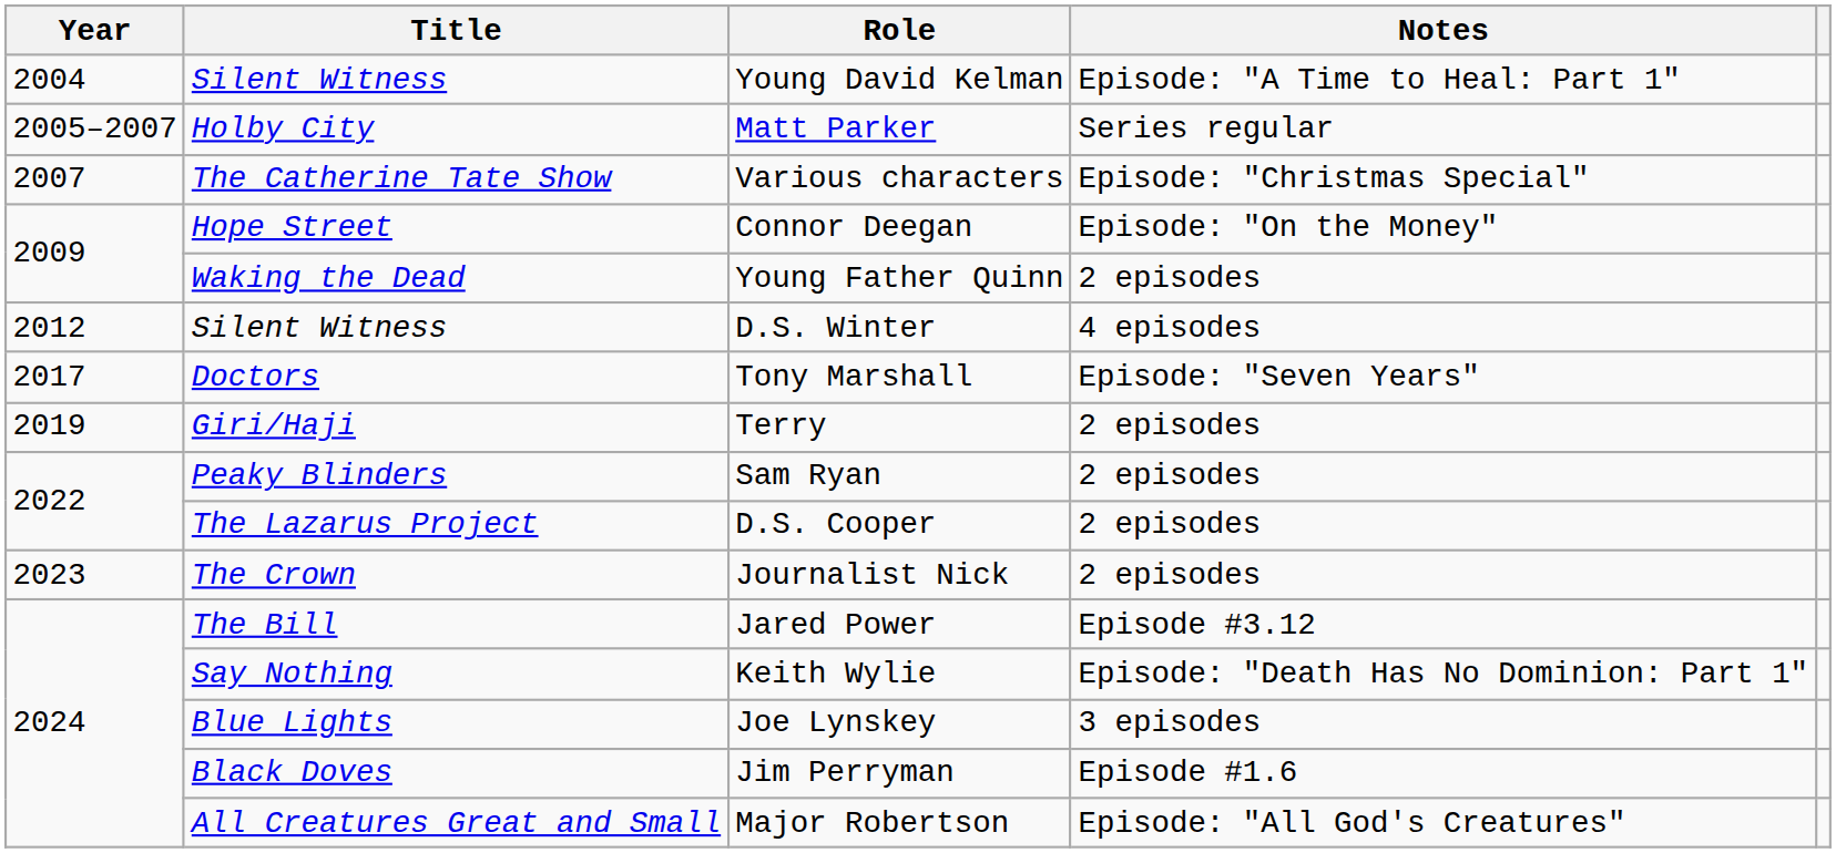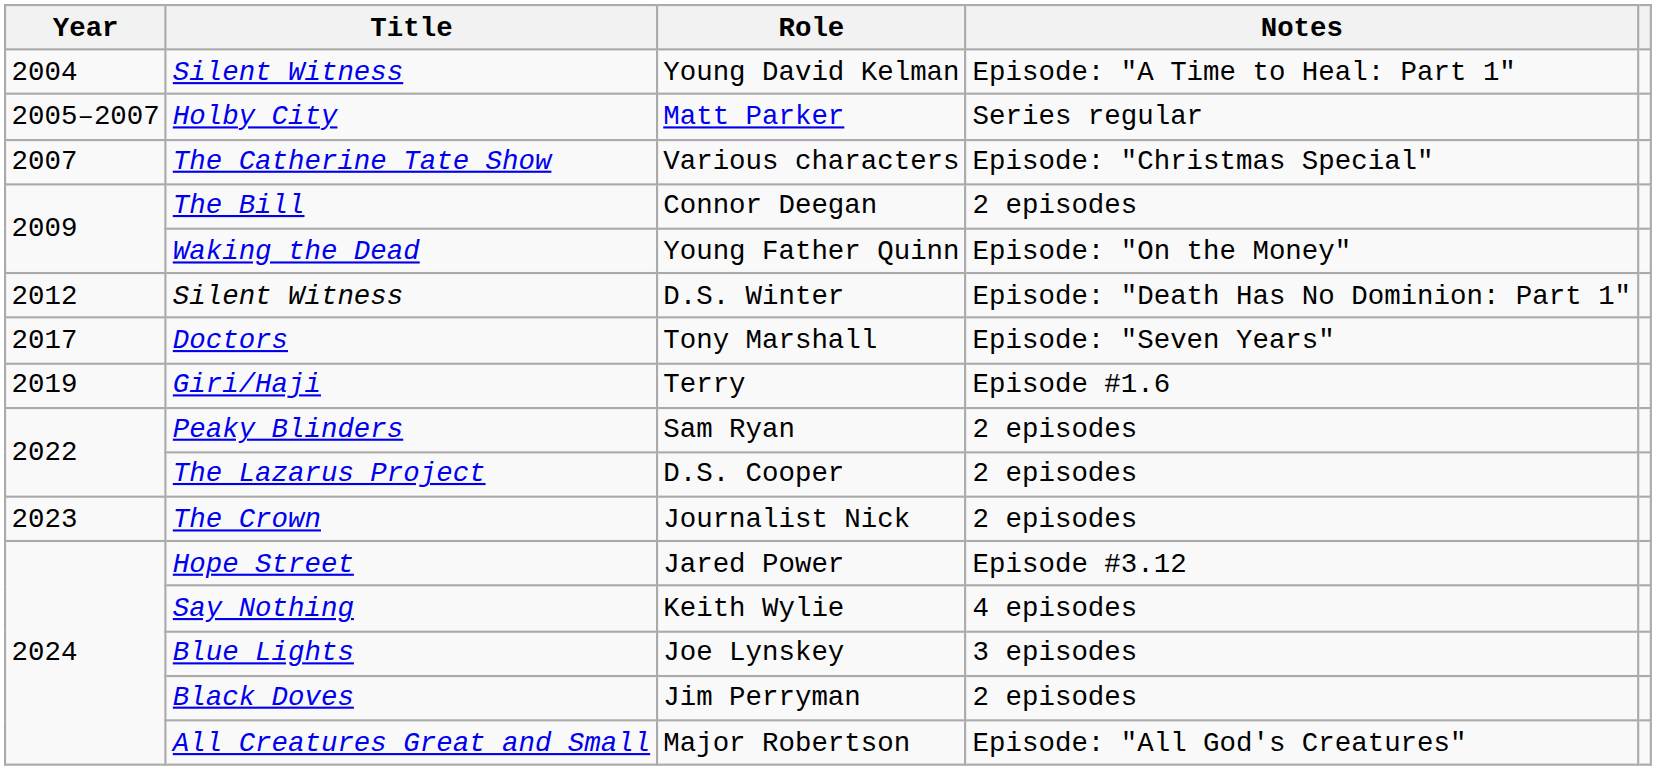 <table class="wikitable sortable">
 <tr>
 <th>Year</th>
 <th>Title</th>
 <th>Role</th>
 <th class="unsortable">Notes</th>
 <th class="unsortable"></th>
 </tr>
 <tr>
 <td>2004</td>
 <td><em><a href='#'>Silent Witness</a></em></td>
 <td>Young David Kelman</td>
 <td>Episode: "A Time to Heal: Part 1"</td>
 <td></td>
 </tr>
 <tr>
 <td>2005–2007</td>
 <td><em><a href='#'>Holby City</a></em></td>
 <td><a href='#'>Matt Parker</a></td>
 <td>Series regular</td>
 <td></td>
 </tr>
 <tr>
 <td>2007</td>
 <td><em><a href='#'>The Catherine Tate Show</a></em></td>
 <td>Various characters</td>
 <td>Episode: "Christmas Special"</td>
 <td></td>
 </tr>
 <tr>
 <td rowspan="2">2009</td>
-<td><em><a href='#'>Hope Street</a></em></td>
+<td><em><a href='#'>The Bill</a></em></td>
 <td>Connor Deegan</td>
-<td>Episode: "On the Money"</td>
+<td>2 episodes</td>
 <td></td>
 </tr>
 <tr>
 <td><em><a href='#'>Waking the Dead</a></em></td>
 <td>Young Father Quinn</td>
-<td>2 episodes</td>
+<td>Episode: "On the Money"</td>
 <td></td>
 </tr>
 <tr>
 <td>2012</td>
 <td><em>Silent Witness</em></td>
 <td>D.S. Winter</td>
-<td>4 episodes</td>
+<td>Episode: "Death Has No Dominion: Part 1"</td>
 <td></td>
 </tr>
 <tr>
 <td>2017</td>
 <td><em><a href='#'>Doctors</a></em></td>
 <td>Tony Marshall</td>
 <td>Episode: "Seven Years"</td>
 <td></td>
 </tr>
 <tr>
 <td>2019</td>
 <td><em><a href='#'>Giri/Haji</a></em></td>
 <td>Terry</td>
-<td>2 episodes</td>
+<td>Episode #1.6</td>
 <td></td>
 </tr>
 <tr>
 <td rowspan="2">2022</td>
 <td><em><a href='#'>Peaky Blinders</a></em></td>
 <td>Sam Ryan</td>
 <td>2 episodes</td>
 <td></td>
 </tr>
 <tr>
 <td><em><a href='#'>The Lazarus Project</a></em></td>
 <td>D.S. Cooper</td>
 <td>2 episodes</td>
 <td></td>
 </tr>
 <tr>
 <td>2023</td>
 <td><em><a href='#'>The Crown</a></em></td>
 <td>Journalist Nick</td>
 <td>2 episodes</td>
 <td></td>
 </tr>
 <tr>
 <td rowspan="5">2024</td>
-<td><em><a href='#'>The Bill</a></em></td>
+<td><em><a href='#'>Hope Street</a></em></td>
 <td>Jared Power</td>
 <td>Episode #3.12</td>
 <td></td>
 </tr>
 <tr>
 <td><em><a href='#'>Say Nothing</a></em></td>
 <td>Keith Wylie</td>
-<td>Episode: "Death Has No Dominion: Part 1"</td>
+<td>4 episodes</td>
 <td></td>
 </tr>
 <tr>
 <td><em><a href='#'>Blue Lights</a></em></td>
 <td>Joe Lynskey</td>
 <td>3 episodes</td>
 <td></td>
 </tr>
 <tr>
 <td><em><a href='#'>Black Doves</a></em></td>
 <td>Jim Perryman</td>
-<td>Episode #1.6</td>
+<td>2 episodes</td>
 <td></td>
 </tr>
 <tr>
 <td><em><a href='#'>All Creatures Great and Small</a></em></td>
 <td>Major Robertson</td>
 <td>Episode: "All God's Creatures"</td>
 <td></td>
 </tr>
 </table>
